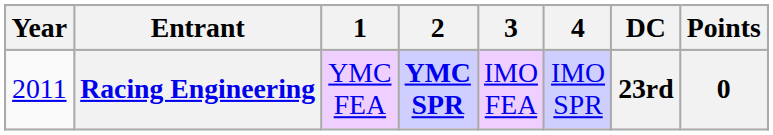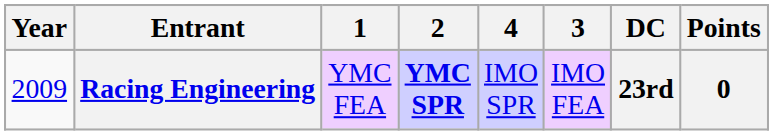 <table class="wikitable" style="text-align:center; font-size:85%">
 <tr>
 <th>Year</th>
 <th>Entrant</th>
 <th>1</th>
 <th>2</th>
+<th>4</th>
 <th>3</th>
-<th>4</th>
 <th>DC</th>
 <th>Points</th>
 </tr>
 <tr>
-<td><a href='#'>2011</a></td>
+<td><a href='#'>2009</a></td>
 <th nowrap><a href='#'>Racing Engineering</a></th>
 <td style="background:#EFCFFF;"><a href='#'>YMC<br>FEA</a><br></td>
 <td style="background:#CFCFFF;"><strong><a href='#'>YMC<br>SPR</a><br></strong></td>
+<td style="background:#CFCFFF;"><a href='#'>IMO<br>SPR</a><br></td>
 <td style="background:#EFCFFF;"><a href='#'>IMO<br>FEA</a><br></td>
-<td style="background:#CFCFFF;"><a href='#'>IMO<br>SPR</a><br></td>
 <th>23rd</th>
 <th>0</th>
 </tr>
 </table>
